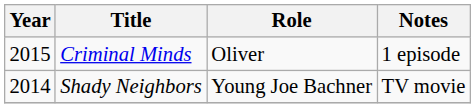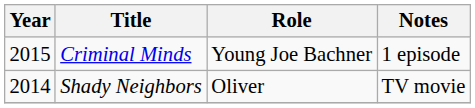 <table class="wikitable sortable">
 <tr>
 <th>Year</th>
 <th>Title</th>
 <th>Role</th>
 <th>Notes</th>
 </tr>
 <tr>
 <td>2015</td>
 <td><em><a href='#'>Criminal Minds</a></em></td>
-<td>Oliver</td>
+<td>Young Joe Bachner</td>
 <td>1 episode</td>
 </tr>
 <tr>
 <td>2014</td>
 <td><em>Shady Neighbors</em></td>
-<td>Young Joe Bachner</td>
+<td>Oliver</td>
 <td>TV movie</td>
 </tr>
 <tr>
 </tr>
 </table>
